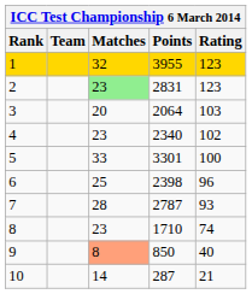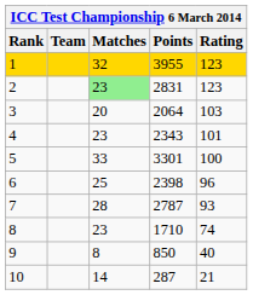 <table class="wikitable" style="white-space: nowrap;">
 <tr>
 <th colspan="5"><a href='#'>ICC Test Championship</a> <small>6 March 2014</small></th>
 </tr>
 <tr>
 <th>Rank</th>
 <th>Team</th>
 <th>Matches</th>
 <th>Points</th>
 <th>Rating</th>
 </tr>
 <tr style="background:gold">
 <td>1</td>
 <td style="text-align:left"></td>
 <td>32</td>
 <td>3955</td>
 <td>123</td>
 </tr>
 <tr>
 <td>2</td>
 <td style="text-align:left"></td>
 <td style="background: lightgreen;">23</td>
 <td>2831</td>
 <td>123</td>
 </tr>
 <tr>
 <td>3</td>
 <td style="text-align:left"></td>
 <td>20</td>
 <td>2064</td>
 <td>103</td>
 </tr>
 <tr>
 <td>4</td>
 <td style="text-align:left"></td>
 <td>23</td>
-<td>2340</td>
-<td>102</td>
+<td>2343</td>
+<td>101</td>
 </tr>
 <tr>
 <td>5</td>
 <td style="text-align:left"></td>
 <td>33</td>
 <td>3301</td>
 <td>100</td>
 </tr>
 <tr>
 <td>6</td>
 <td style="text-align:left"></td>
 <td>25</td>
 <td>2398</td>
 <td>96</td>
 </tr>
 <tr>
 <td>7</td>
 <td style="text-align:left"></td>
 <td>28</td>
 <td>2787</td>
 <td>93</td>
 </tr>
 <tr>
 <td>8</td>
 <td style="text-align:left"></td>
 <td>23</td>
 <td>1710</td>
 <td>74</td>
 </tr>
 <tr>
 <td>9</td>
 <td style="text-align:left"></td>
-<td style="background: lightsalmon;">8</td>
+<td>8</td>
 <td>850</td>
 <td>40</td>
 </tr>
 <tr>
 <td>10</td>
 <td style="text-align:left"></td>
 <td>14</td>
 <td>287</td>
 <td>21</td>
 </tr>
 </table>
